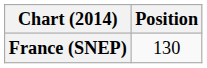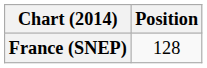 <table class="wikitable plainrowheaders" style="text-align:center;">
 <tr>
 <th scope="col">Chart (2014)</th>
 <th scope="col">Position</th>
 </tr>
 <tr>
 <th scope="row">France (SNEP)</th>
-<td>130</td>
+<td>128</td>
 </tr>
 </table>
